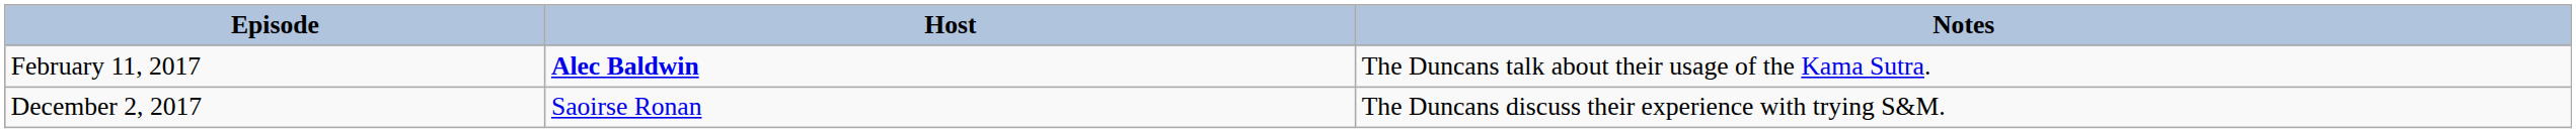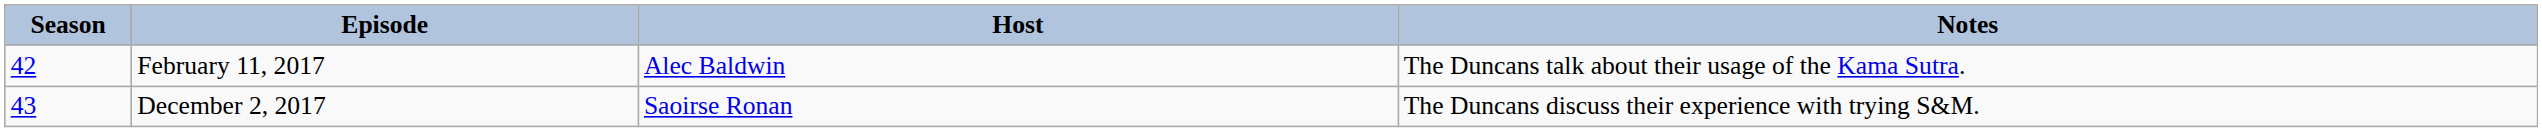 <table class="wikitable" style="width:100%;">
 <tr>
+<th style="background:#B0C4DE;" width="5%">Season</th>
 <th style="background:#B0C4DE;" width="20%">Episode</th>
 <th style="background:#B0C4DE;" width="30%">Host</th>
 <th style="background:#B0C4DE;" width="45%">Notes</th>
 </tr>
 <tr>
+<td><a href='#'>42</a></td>
 <td>February 11, 2017</td>
-<td><strong><a href='#'>Alec Baldwin</a></strong></td>
+<td><a href='#'>Alec Baldwin</a></td>
 <td>The Duncans talk about their usage of the <a href='#'>Kama Sutra</a>.</td>
 </tr>
 <tr>
+<td><a href='#'>43</a></td>
 <td>December 2, 2017</td>
 <td><a href='#'>Saoirse Ronan</a></td>
 <td>The Duncans discuss their experience with trying S&M.</td>
 </tr>
 </table>
